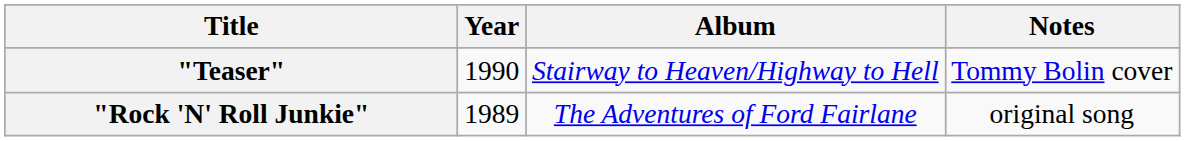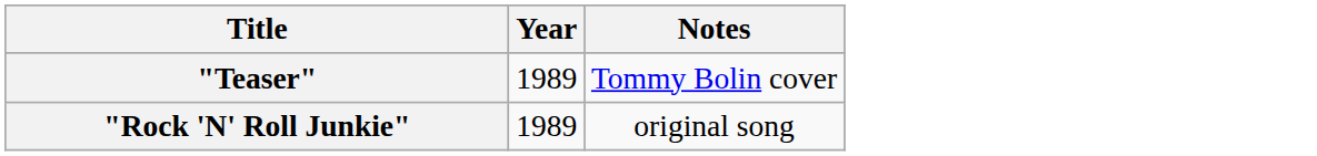 <table class="wikitable plainrowheaders" style="text-align:center;" border="1">
 <tr>
 <th scope="col" style="width:16em;">Title</th>
 <th scope="col">Year</th>
-<th scope="col">Album</th>
 <th scope="col">Notes</th>
 </tr>
 <tr>
 <th scope="row">"Teaser"</th>
-<td>1990</td>
-<td><em><a href='#'>Stairway to Heaven/Highway to Hell</a></em></td>
+<td>1989</td>
 <td><a href='#'>Tommy Bolin</a> cover</td>
 </tr>
 <tr>
 <th scope="row">"Rock 'N' Roll Junkie"</th>
 <td>1989</td>
-<td><em><a href='#'>The Adventures of Ford Fairlane</a></em></td>
 <td>original song</td>
 </tr>
 </table>
